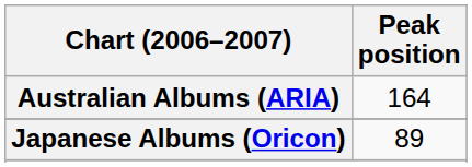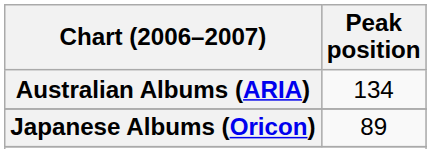 <table class="wikitable plainrowheaders sortable" style="text-align:center;">
 <tr>
 <th scope="col">Chart (2006–2007)</th>
 <th scope="col">Peak<br>position</th>
 </tr>
 <tr>
 <th scope="row">Australian Albums (<a href='#'>ARIA</a>)</th>
-<td align="center">164</td>
+<td align="center">134</td>
 </tr>
 <tr>
 </tr>
 <tr>
 </tr>
 <tr>
 </tr>
 <tr>
 <th scope="row">Japanese Albums (<a href='#'>Oricon</a>)</th>
 <td>89</td>
 </tr>
 <tr>
 </tr>
 <tr>
 </tr>
 <tr>
 </tr>
 <tr>
 </tr>
 <tr>
 </tr>
 <tr>
 </tr>
 <tr>
 </tr>
 </table>
